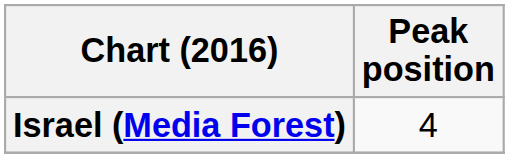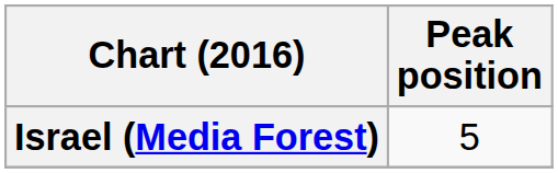 <table class="wikitable sortable plainrowheaders" style="text-align:center">
 <tr>
 <th>Chart (2016)</th>
 <th>Peak<br>position</th>
 </tr>
 <tr>
 <th scope="row">Israel (<a href='#'>Media Forest</a>)</th>
-<td>4</td>
+<td>5</td>
 </tr>
 <tr>
 </tr>
 <tr>
 </tr>
 </table>
